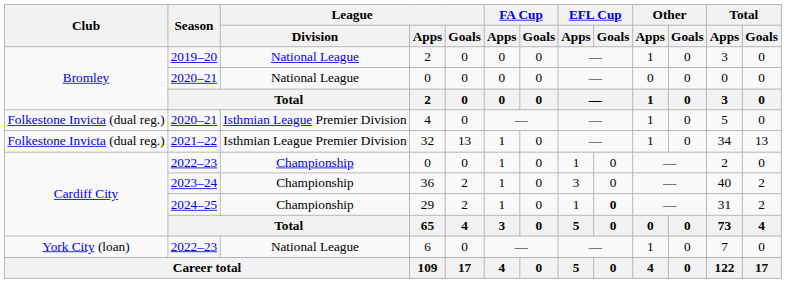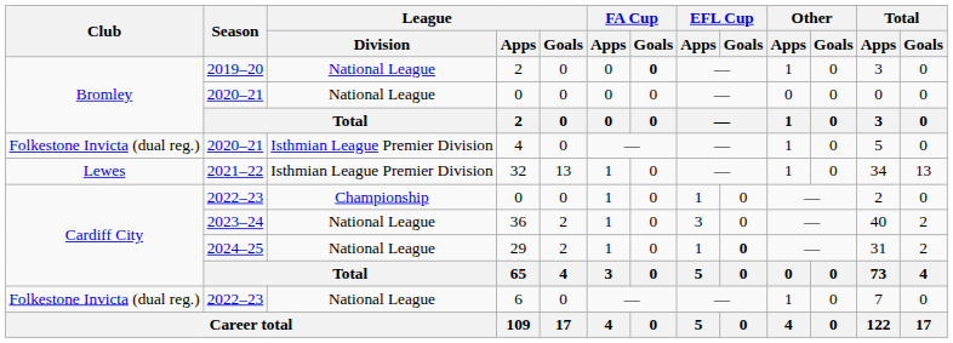 <table class="wikitable" style="text-align: center;">
 <tr>
 <th rowspan="2">Club</th>
 <th rowspan="2">Season</th>
 <th colspan="3">League</th>
 <th colspan="2"><a href='#'>FA Cup</a></th>
 <th colspan="2"><a href='#'>EFL Cup</a></th>
 <th colspan="2">Other</th>
 <th colspan="2">Total</th>
 </tr>
 <tr>
 <th>Division</th>
 <th>Apps</th>
 <th>Goals</th>
 <th>Apps</th>
 <th>Goals</th>
 <th>Apps</th>
 <th>Goals</th>
 <th>Apps</th>
 <th>Goals</th>
 <th>Apps</th>
 <th>Goals</th>
 </tr>
 <tr>
 <td rowspan="3"><a href='#'>Bromley</a></td>
 <td><a href='#'>2019–20</a></td>
 <td><a href='#'>National League</a></td>
 <td>2</td>
 <td>0</td>
 <td>0</td>
-<td>0</td>
+<td><strong>0</strong></td>
 <td colspan="2">—</td>
 <td>1</td>
 <td>0</td>
 <td>3</td>
 <td>0</td>
 </tr>
 <tr>
 <td><a href='#'>2020–21</a></td>
 <td>National League</td>
 <td>0</td>
 <td>0</td>
 <td>0</td>
 <td>0</td>
 <td colspan="2">—</td>
 <td>0</td>
 <td>0</td>
 <td>0</td>
 <td>0</td>
 </tr>
 <tr>
 <th colspan="2">Total</th>
 <th>2</th>
 <th>0</th>
 <th>0</th>
 <th>0</th>
 <th colspan="2">—</th>
 <th>1</th>
 <th>0</th>
 <th>3</th>
 <th>0</th>
 </tr>
 <tr>
 <td><a href='#'>Folkestone Invicta</a> (dual reg.)</td>
 <td><a href='#'>2020–21</a></td>
 <td><a href='#'>Isthmian League</a> Premier Division</td>
 <td>4</td>
 <td>0</td>
 <td colspan="2">—</td>
 <td colspan="2">—</td>
 <td>1</td>
 <td>0</td>
 <td>5</td>
 <td>0</td>
 </tr>
 <tr>
-<td><a href='#'>Folkestone Invicta</a> (dual reg.)</td>
+<td><a href='#'>Lewes</a></td>
 <td><a href='#'>2021–22</a></td>
 <td>Isthmian League Premier Division</td>
 <td>32</td>
 <td>13</td>
 <td>1</td>
 <td>0</td>
 <td colspan="2">—</td>
 <td>1</td>
 <td>0</td>
 <td>34</td>
 <td>13</td>
 </tr>
 <tr>
 <td rowspan="4"><a href='#'>Cardiff City</a></td>
 <td><a href='#'>2022–23</a></td>
 <td><a href='#'>Championship</a></td>
 <td>0</td>
 <td>0</td>
 <td>1</td>
 <td>0</td>
 <td>1</td>
 <td>0</td>
 <td colspan="2">—</td>
 <td>2</td>
 <td>0</td>
 </tr>
 <tr>
 <td><a href='#'>2023–24</a></td>
-<td>Championship</td>
+<td>National League</td>
 <td>36</td>
 <td>2</td>
 <td>1</td>
 <td>0</td>
 <td>3</td>
 <td>0</td>
 <td colspan="2">—</td>
 <td>40</td>
 <td>2</td>
 </tr>
 <tr>
 <td><a href='#'>2024–25</a></td>
-<td>Championship</td>
+<td>National League</td>
 <td>29</td>
 <td>2</td>
 <td>1</td>
 <td>0</td>
 <td>1</td>
 <td><strong>0</strong></td>
 <td colspan="2">—</td>
 <td>31</td>
 <td>2</td>
 </tr>
 <tr>
 <th colspan="2">Total</th>
 <th>65</th>
 <th>4</th>
 <th>3</th>
 <th>0</th>
 <th>5</th>
 <th>0</th>
 <th>0</th>
 <th>0</th>
 <th>73</th>
 <th>4</th>
 </tr>
 <tr>
-<td><a href='#'>York City</a> (loan)</td>
+<td><a href='#'>Folkestone Invicta</a> (dual reg.)</td>
 <td><a href='#'>2022–23</a></td>
 <td>National League</td>
 <td>6</td>
 <td>0</td>
 <td colspan="2">—</td>
 <td colspan="2">—</td>
 <td>1</td>
 <td>0</td>
 <td>7</td>
 <td>0</td>
 </tr>
 <tr>
 <th colspan="3">Career total</th>
 <th>109</th>
 <th>17</th>
 <th>4</th>
 <th>0</th>
 <th>5</th>
 <th>0</th>
 <th>4</th>
 <th>0</th>
 <th>122</th>
 <th>17</th>
 </tr>
 </table>
